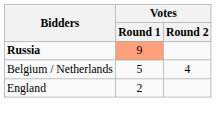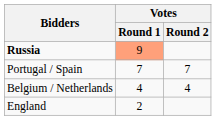 <table class="wikitable">
 <tr>
 <th rowspan=2>Bidders</th>
 <th colspan=2>Votes</th>
 </tr>
 <tr>
 <th>Round 1</th>
 <th>Round 2</th>
 </tr>
 <tr>
 <td><strong>Russia</strong></td>
 <td style="background: lightsalmon; text-align:center">9</td>
 <td></td>
 </tr>
 <tr>
+<td>Portugal / Spain</td>
+<td style="text-align:center">7</td>
+<td style="text-align:center">7</td>
+</tr>
+<tr>
 <td>Belgium / Netherlands</td>
-<td style="text-align:center">5</td>
+<td style="text-align:center">4</td>
 <td style="text-align:center">4</td>
 </tr>
 <tr>
 <td>England</td>
 <td style="text-align:center">2</td>
 <td></td>
 </tr>
 </table>
